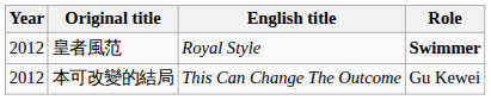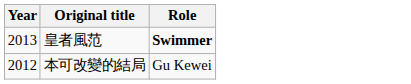 <table class="wikitable sortable">
 <tr>
 <th>Year</th>
 <th>Original title</th>
-<th>English title</th>
 <th>Role</th>
 </tr>
 <tr>
-<td>2012</td>
+<td>2013</td>
 <td>皇者風范</td>
-<td><em>Royal Style</em></td>
 <td><strong>Swimmer</strong></td>
 </tr>
 <tr>
 <td>2012</td>
 <td>本可改變的結局</td>
-<td><em>This Can Change The Outcome</em></td>
 <td>Gu Kewei</td>
 </tr>
 </table>
